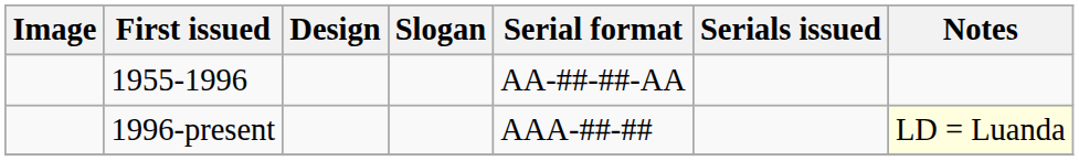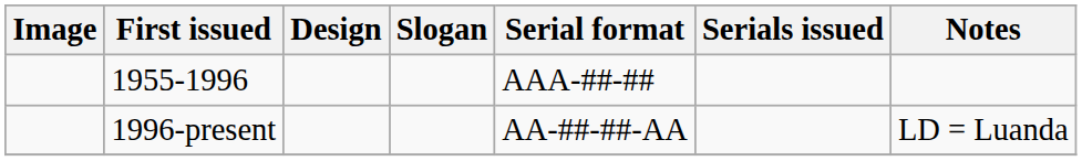 <table class="wikitable">
 <tr>
 <th>Image</th>
 <th>First issued</th>
 <th>Design</th>
 <th>Slogan</th>
 <th>Serial format</th>
 <th>Serials issued</th>
 <th>Notes</th>
 </tr>
 <tr>
 <td></td>
 <td>1955-1996</td>
 <td></td>
 <td></td>
-<td>AA-##-##-AA</td>
+<td>AAA-##-##</td>
 <td></td>
 <td></td>
 </tr>
 <tr>
 <td></td>
 <td>1996-present</td>
 <td></td>
 <td></td>
-<td>AAA-##-##</td>
+<td>AA-##-##-AA</td>
 <td></td>
-<td style="background: lightyellow;">LD = Luanda</td>
+<td>LD = Luanda</td>
 </tr>
 <tr>
 </tr>
 </table>
